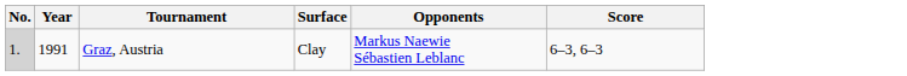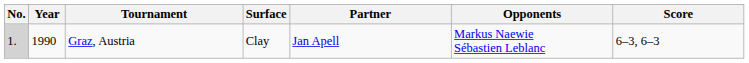 <table class="sortable wikitable">
 <tr>
 <th style="width:20px" class="unsortable">No.</th>
 <th style="width:40px">Year</th>
 <th style="width:220px">Tournament</th>
 <th style="width:50px">Surface</th>
+<th style="width:200px">Partner</th>
 <th style="width:200px">Opponents</th>
 <th style="width:160px" class="unsortable">Score</th>
 </tr>
 <tr>
 <td style="background: lightgrey;">1.</td>
-<td>1991</td>
+<td>1990</td>
 <td><a href='#'>Graz</a>, Austria</td>
 <td>Clay</td>
+<td> <a href='#'>Jan Apell</a></td>
 <td> <a href='#'>Markus Naewie</a><br> <a href='#'>Sébastien Leblanc</a></td>
 <td>6–3, 6–3</td>
 </tr>
 </table>
